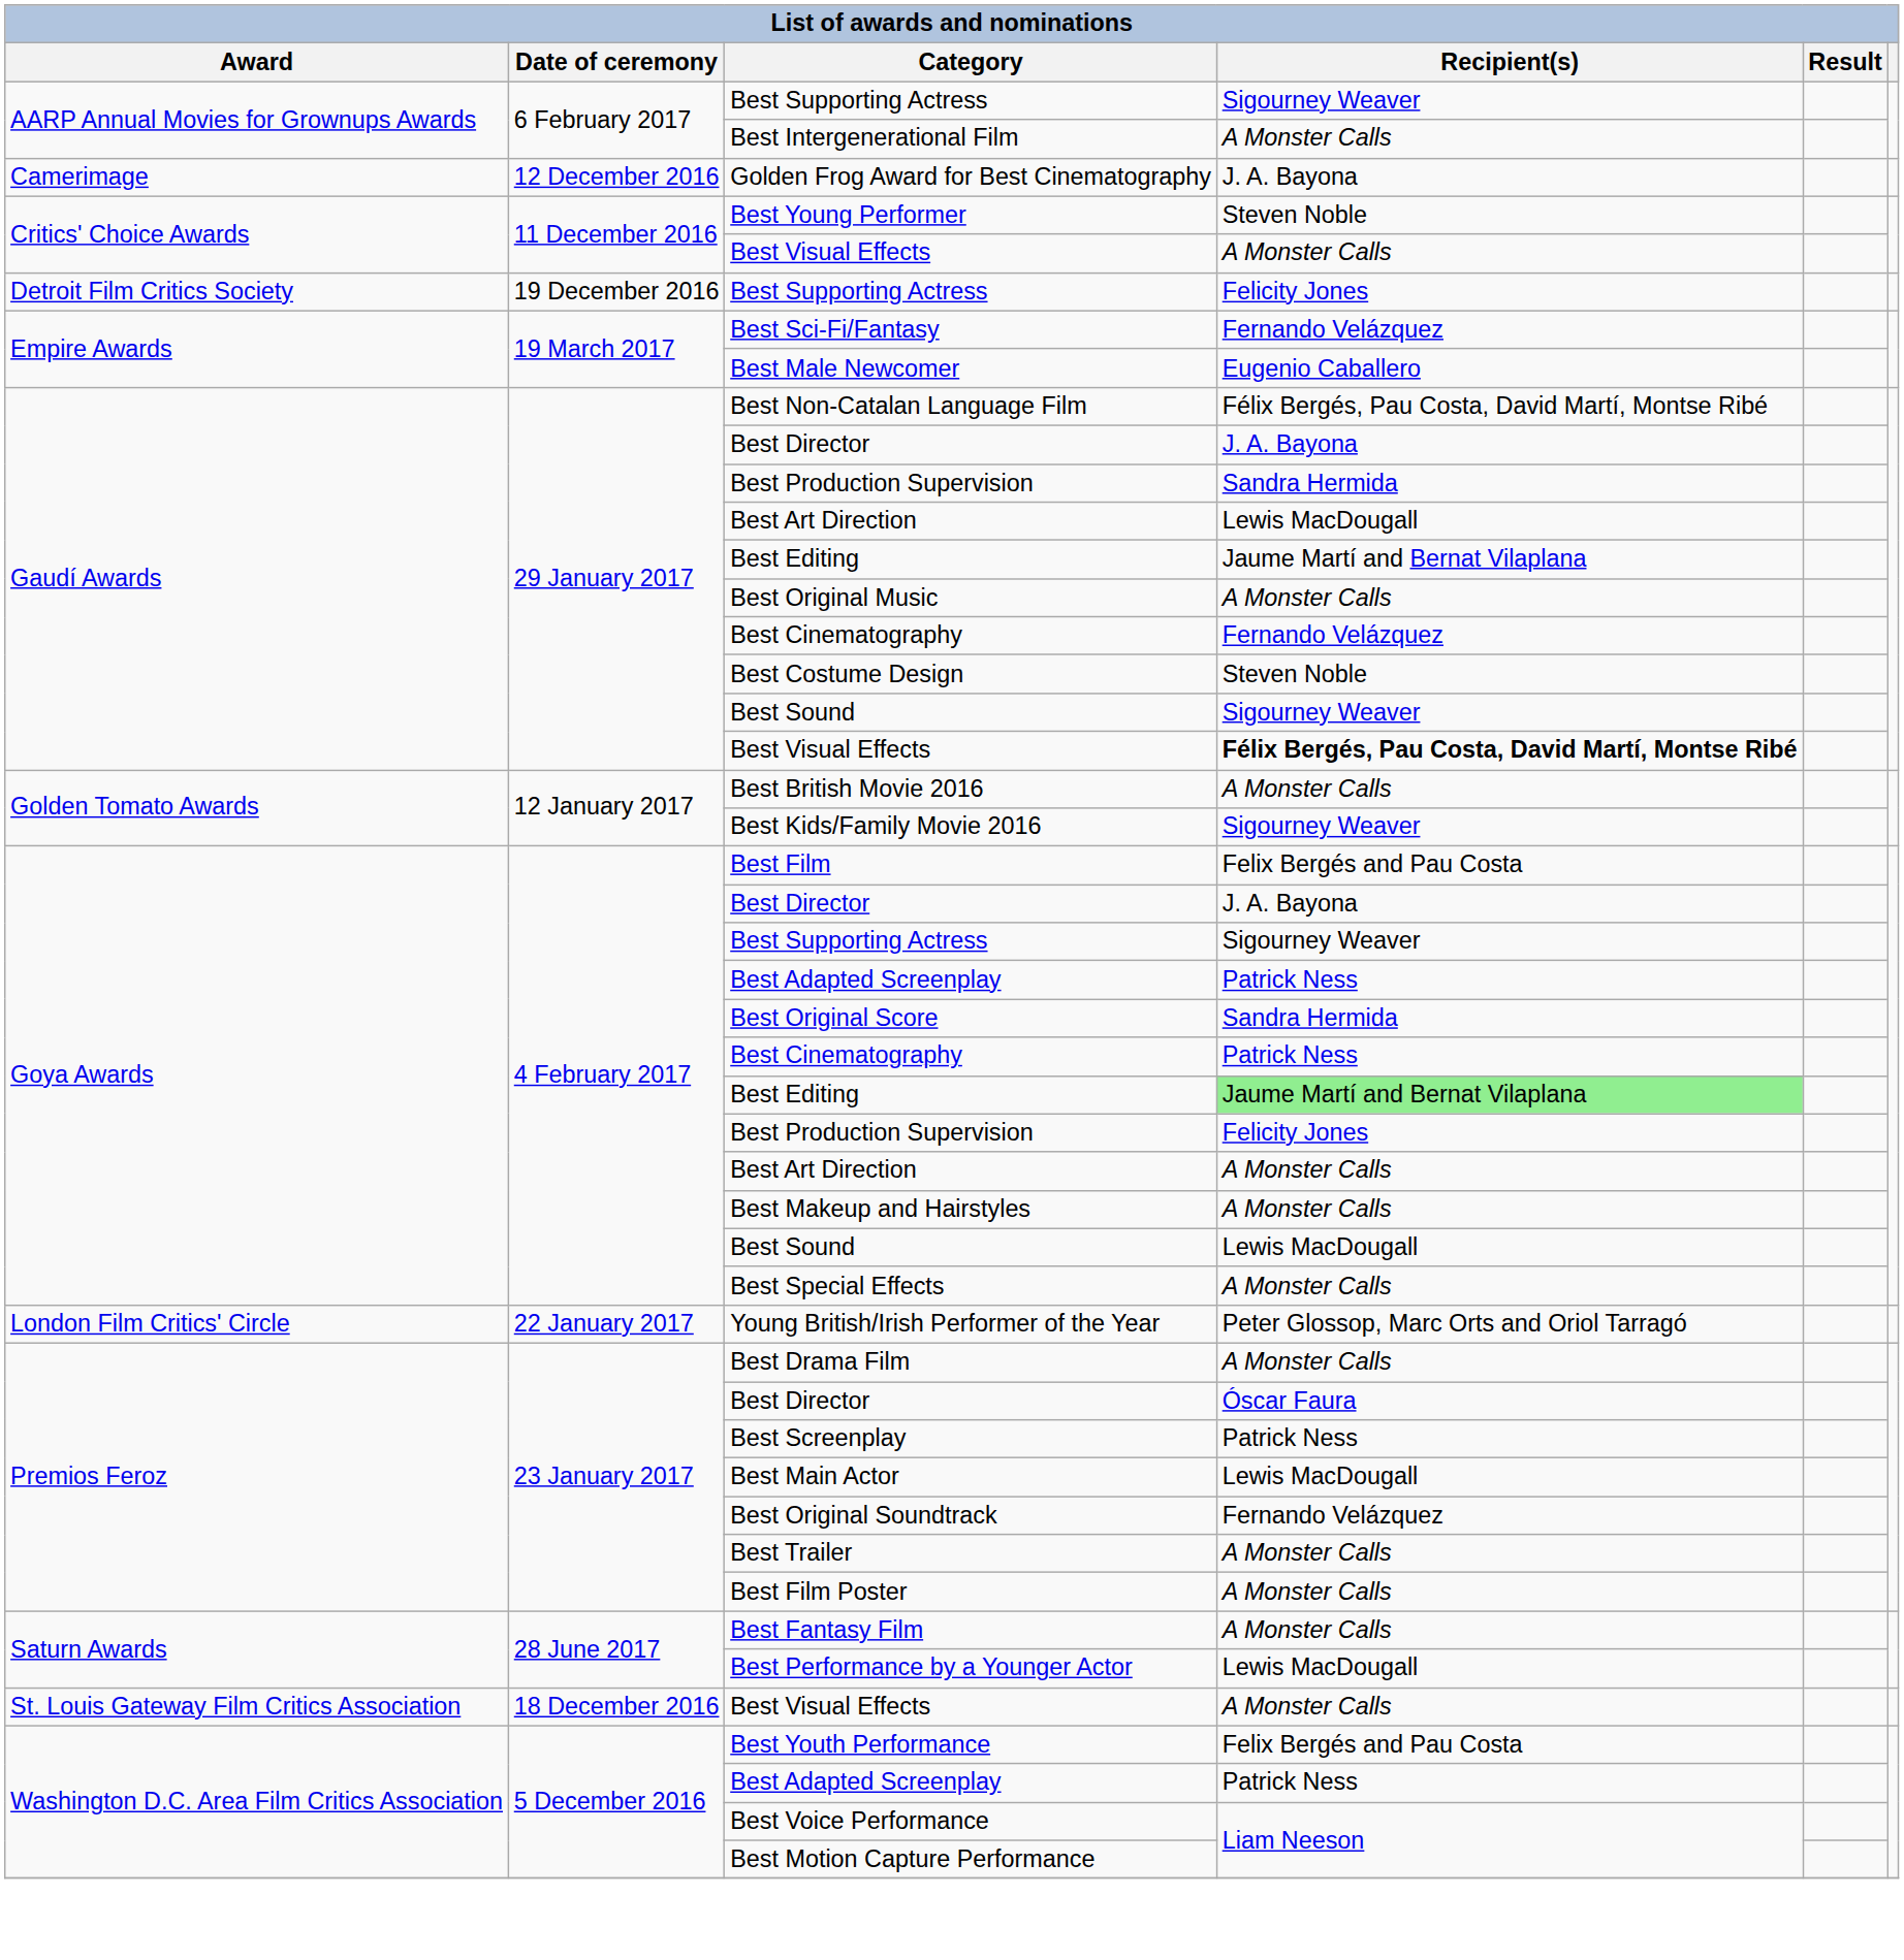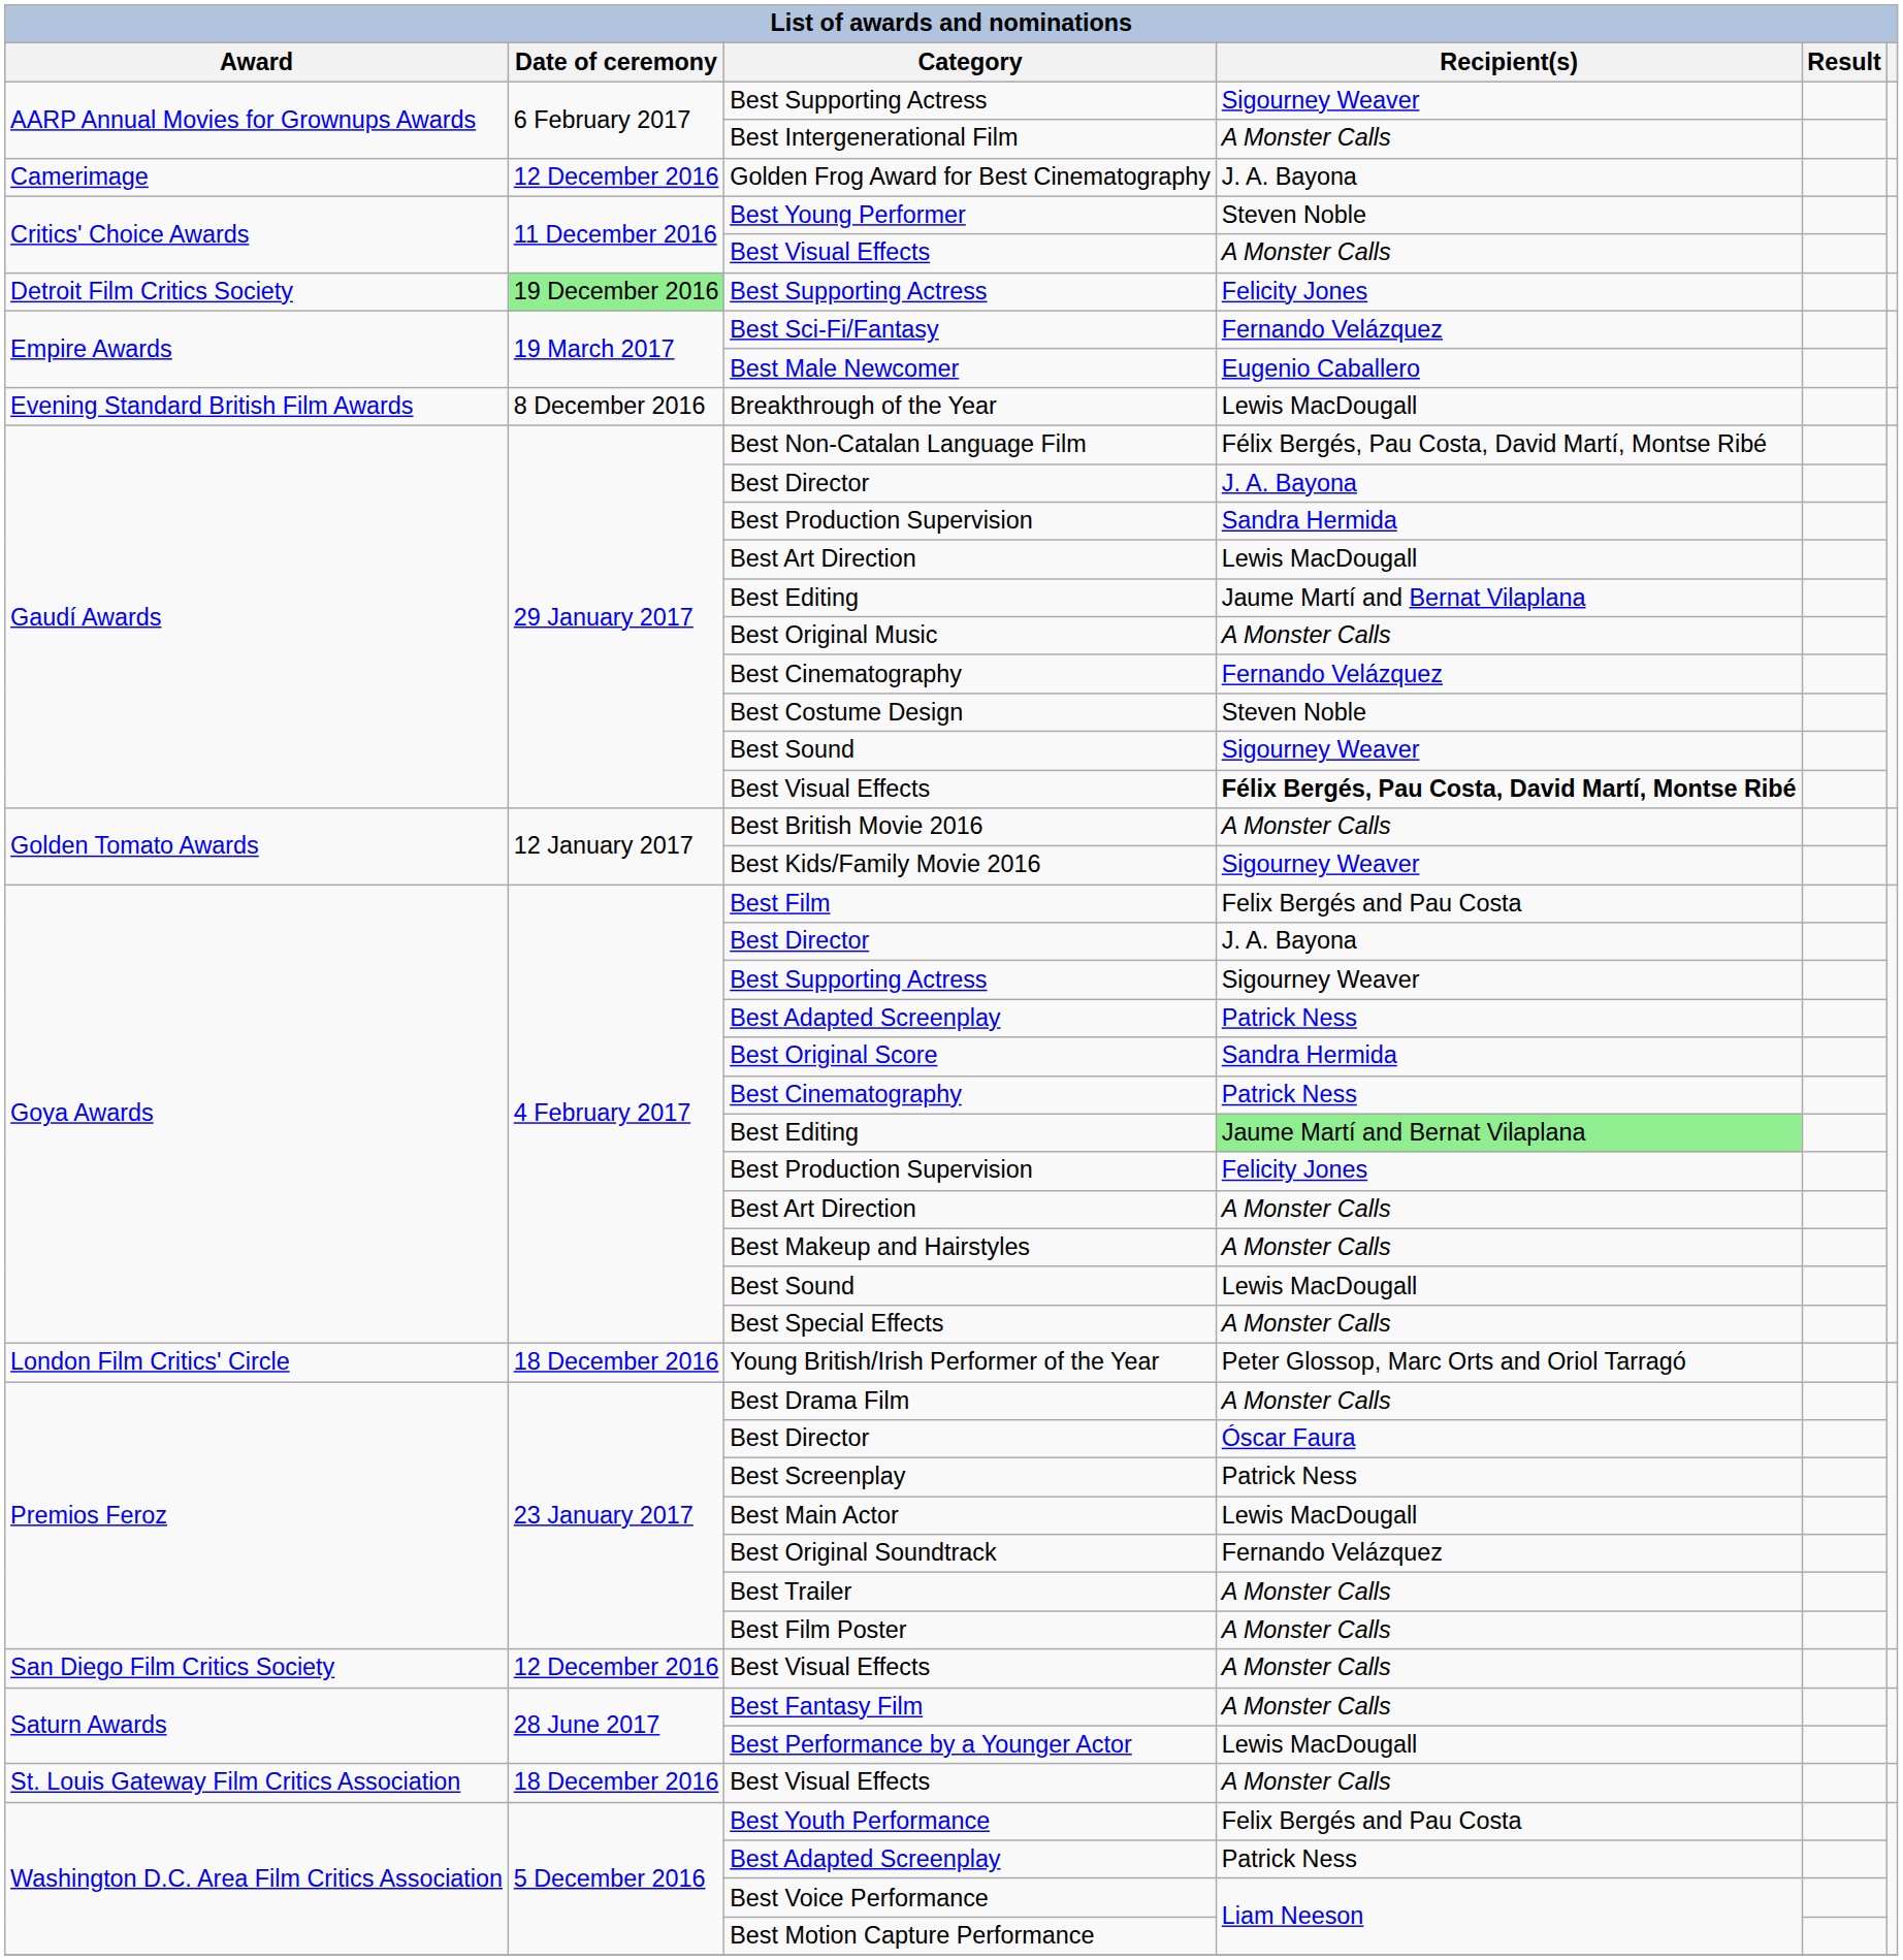 <table class="wikitable sortable">
 <tr style="background:#ccc; text-align:center;">
 <th colspan="6" style="background: LightSteelBlue;">List of awards and nominations</th>
 </tr>
 <tr style="background:#ccc; text-align:center;">
 <th>Award</th>
 <th>Date of ceremony</th>
 <th>Category</th>
 <th>Recipient(s)</th>
 <th>Result</th>
 <th class="unsortable"></th>
 </tr>
 <tr>
 <td rowspan="2"><a href='#'>AARP Annual Movies for Grownups Awards</a></td>
 <td rowspan="2">6 February 2017</td>
 <td>Best Supporting Actress</td>
 <td><a href='#'>Sigourney Weaver</a></td>
 <td></td>
 <td rowspan="2"></td>
 </tr>
 <tr>
 <td>Best Intergenerational Film</td>
 <td><em>A Monster Calls</em></td>
 <td></td>
 </tr>
 <tr>
 <td><a href='#'>Camerimage</a></td>
 <td><a href='#'>12 December 2016</a></td>
 <td>Golden Frog Award for Best Cinematography</td>
 <td>J. A. Bayona</td>
 <td></td>
 <td></td>
 </tr>
 <tr>
 <td rowspan="2"><a href='#'>Critics' Choice Awards</a></td>
 <td rowspan="2"><a href='#'>11 December 2016</a></td>
 <td><a href='#'>Best Young Performer</a></td>
 <td>Steven Noble</td>
 <td></td>
 <td rowspan="2"></td>
 </tr>
 <tr>
 <td><a href='#'>Best Visual Effects</a></td>
 <td><em>A Monster Calls</em></td>
 <td></td>
 </tr>
 <tr>
 <td><a href='#'>Detroit Film Critics Society</a></td>
-<td>19 December 2016</td>
+<td style="background: lightgreen;">19 December 2016</td>
 <td><a href='#'>Best Supporting Actress</a></td>
 <td><a href='#'>Felicity Jones</a></td>
 <td></td>
 <td></td>
 </tr>
 <tr>
 <td rowspan="2"><a href='#'>Empire Awards</a></td>
 <td rowspan="2"><a href='#'>19 March 2017</a></td>
 <td><a href='#'>Best Sci-Fi/Fantasy</a></td>
 <td><a href='#'>Fernando Velázquez</a></td>
 <td></td>
 <td rowspan="2"></td>
 </tr>
 <tr>
 <td><a href='#'>Best Male Newcomer</a></td>
 <td><a href='#'>Eugenio Caballero</a></td>
+<td></td>
+</tr>
+<tr>
+<td><a href='#'>Evening Standard British Film Awards</a></td>
+<td>8 December 2016</td>
+<td>Breakthrough of the Year</td>
+<td>Lewis MacDougall</td>
+<td></td>
 <td></td>
 </tr>
 <tr>
 <td rowspan="10"><a href='#'>Gaudí Awards</a></td>
 <td rowspan="10"><a href='#'>29 January 2017</a></td>
 <td>Best Non-Catalan Language Film</td>
 <td>Félix Bergés, Pau Costa, David Martí, Montse Ribé</td>
 <td></td>
 <td rowspan = "10"></td>
 </tr>
 <tr>
 <td>Best Director</td>
 <td><a href='#'>J. A. Bayona</a></td>
 <td></td>
 </tr>
 <tr>
 <td>Best Production Supervision</td>
 <td><a href='#'>Sandra Hermida</a></td>
 <td></td>
 </tr>
 <tr>
 <td>Best Art Direction</td>
 <td>Lewis MacDougall</td>
 <td></td>
 </tr>
 <tr>
 <td>Best Editing</td>
 <td>Jaume Martí and <a href='#'>Bernat Vilaplana</a></td>
 <td></td>
 </tr>
 <tr>
 <td>Best Original Music</td>
 <td><em>A Monster Calls</em></td>
 <td></td>
 </tr>
 <tr>
 <td>Best Cinematography</td>
 <td><a href='#'>Fernando Velázquez</a></td>
 <td></td>
 </tr>
 <tr>
 <td>Best Costume Design</td>
 <td>Steven Noble</td>
 <td></td>
 </tr>
 <tr>
 <td>Best Sound</td>
 <td><a href='#'>Sigourney Weaver</a></td>
 <td></td>
 </tr>
 <tr>
 <td>Best Visual Effects</td>
 <td><strong>Félix Bergés, Pau Costa, David Martí, Montse Ribé</strong></td>
 <td></td>
 </tr>
 <tr>
 <td rowspan="2"><a href='#'>Golden Tomato Awards</a></td>
 <td rowspan="2">12 January 2017</td>
 <td>Best British Movie 2016</td>
 <td><em>A Monster Calls</em></td>
 <td></td>
 <td rowspan="2"></td>
 </tr>
 <tr>
 <td>Best Kids/Family Movie 2016</td>
 <td><a href='#'>Sigourney Weaver</a></td>
 <td></td>
 </tr>
 <tr>
 <td rowspan="12"><a href='#'>Goya Awards</a></td>
 <td rowspan="12"><a href='#'>4 February 2017</a></td>
 <td><a href='#'>Best Film</a></td>
 <td>Felix Bergés and Pau Costa</td>
 <td></td>
 <td rowspan="12"></td>
 </tr>
 <tr>
 <td><a href='#'>Best Director</a></td>
 <td>J. A. Bayona</td>
 <td></td>
 </tr>
 <tr>
 <td><a href='#'>Best Supporting Actress</a></td>
 <td>Sigourney Weaver</td>
 <td></td>
 </tr>
 <tr>
 <td><a href='#'>Best Adapted Screenplay</a></td>
 <td><a href='#'>Patrick Ness</a></td>
 <td></td>
 </tr>
 <tr>
 <td><a href='#'>Best Original Score</a></td>
 <td><a href='#'>Sandra Hermida</a></td>
 <td></td>
 </tr>
 <tr>
 <td><a href='#'>Best Cinematography</a></td>
 <td><a href='#'>Patrick Ness</a></td>
 <td></td>
 </tr>
 <tr>
 <td>Best Editing</td>
 <td style="background: lightgreen;">Jaume Martí and Bernat Vilaplana</td>
 <td></td>
 </tr>
 <tr>
 <td>Best Production Supervision</td>
 <td><a href='#'>Felicity Jones</a></td>
 <td></td>
 </tr>
 <tr>
 <td>Best Art Direction</td>
 <td><em>A Monster Calls</em></td>
 <td></td>
 </tr>
 <tr>
 <td>Best Makeup and Hairstyles</td>
 <td><em>A Monster Calls</em></td>
 <td></td>
 </tr>
 <tr>
 <td>Best Sound</td>
 <td>Lewis MacDougall</td>
 <td></td>
 </tr>
 <tr>
 <td>Best Special Effects</td>
 <td><em>A Monster Calls</em></td>
 <td></td>
 </tr>
 <tr>
 <td><a href='#'>London Film Critics' Circle</a></td>
-<td><a href='#'>22 January 2017</a></td>
+<td><a href='#'>18 December 2016</a></td>
 <td>Young British/Irish Performer of the Year</td>
 <td>Peter Glossop, Marc Orts and Oriol Tarragó</td>
 <td></td>
 <td></td>
 </tr>
 <tr>
 <td rowspan="7"><a href='#'>Premios Feroz</a></td>
 <td rowspan="7"><a href='#'>23 January 2017</a></td>
 <td>Best Drama Film</td>
 <td><em>A Monster Calls</em></td>
 <td></td>
 <td rowspan="7"></td>
 </tr>
 <tr>
 <td>Best Director</td>
 <td><a href='#'>Óscar Faura</a></td>
 <td></td>
 </tr>
 <tr>
 <td>Best Screenplay</td>
 <td>Patrick Ness</td>
 <td></td>
 </tr>
 <tr>
 <td>Best Main Actor</td>
 <td>Lewis MacDougall</td>
 <td></td>
 </tr>
 <tr>
 <td>Best Original Soundtrack</td>
 <td>Fernando Velázquez</td>
 <td></td>
 </tr>
 <tr>
 <td>Best Trailer</td>
 <td><em>A Monster Calls</em></td>
 <td></td>
 </tr>
 <tr>
 <td>Best Film Poster</td>
 <td><em>A Monster Calls</em></td>
+<td></td>
+</tr>
+<tr>
+<td><a href='#'>San Diego Film Critics Society</a></td>
+<td><a href='#'>12 December 2016</a></td>
+<td>Best Visual Effects</td>
+<td><em>A Monster Calls</em></td>
+<td></td>
 <td></td>
 </tr>
 <tr>
 <td rowspan="2"><a href='#'>Saturn Awards</a></td>
 <td rowspan="2"><a href='#'>28 June 2017</a></td>
 <td><a href='#'>Best Fantasy Film</a></td>
 <td><em>A Monster Calls</em></td>
 <td></td>
 <td rowspan="2"></td>
 </tr>
 <tr>
 <td><a href='#'>Best Performance by a Younger Actor</a></td>
 <td>Lewis MacDougall</td>
 <td></td>
 </tr>
 <tr>
 <td><a href='#'>St. Louis Gateway Film Critics Association</a></td>
 <td><a href='#'>18 December 2016</a></td>
 <td>Best Visual Effects</td>
 <td><em>A Monster Calls</em></td>
 <td></td>
 <td></td>
 </tr>
 <tr>
 <td rowspan="4"><a href='#'>Washington D.C. Area Film Critics Association</a></td>
 <td rowspan="4"><a href='#'>5 December 2016</a></td>
 <td><a href='#'>Best Youth Performance</a></td>
 <td>Felix Bergés and Pau Costa</td>
 <td></td>
 <td rowspan="4"></td>
 </tr>
 <tr>
 <td><a href='#'>Best Adapted Screenplay</a></td>
 <td>Patrick Ness</td>
 <td></td>
 </tr>
 <tr>
 <td>Best Voice Performance</td>
 <td rowspan="2"><a href='#'>Liam Neeson</a></td>
 <td></td>
 </tr>
 <tr>
 <td>Best Motion Capture Performance</td>
 <td></td>
 </tr>
 <tr>
 </tr>
 </table>
